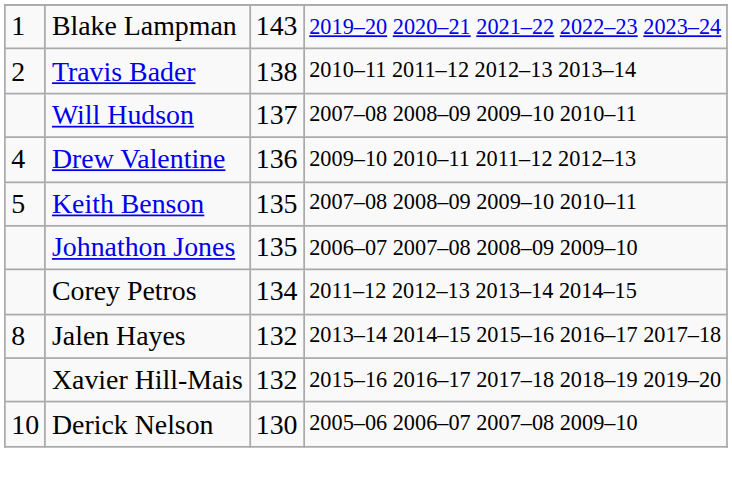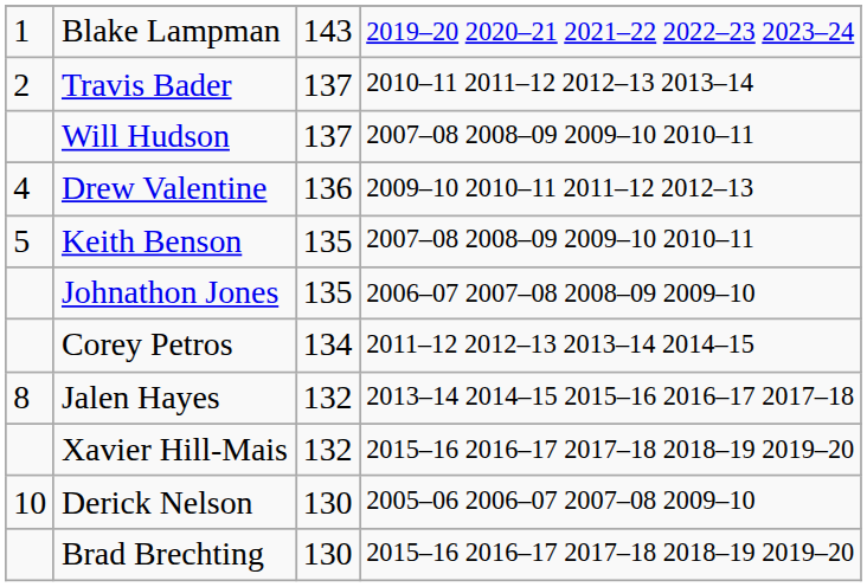 <table class="wikitable">
 <tr>
 </tr>
 <tr>
 <td>1</td>
 <td>Blake Lampman</td>
 <td>143</td>
 <td style="font-size:80%;"><a href='#'>2019–20</a> <a href='#'>2020–21</a> <a href='#'>2021–22</a> <a href='#'>2022–23</a> <a href='#'>2023–24</a></td>
 </tr>
 <tr>
 <td>2</td>
 <td><a href='#'>Travis Bader</a></td>
-<td>138</td>
+<td>137</td>
 <td style="font-size:80%;">2010–11 2011–12 2012–13 2013–14</td>
 </tr>
 <tr>
 <td></td>
 <td><a href='#'>Will Hudson</a></td>
 <td>137</td>
 <td style="font-size:80%;">2007–08 2008–09 2009–10 2010–11</td>
 </tr>
 <tr>
 <td>4</td>
 <td><a href='#'>Drew Valentine</a></td>
 <td>136</td>
 <td style="font-size:80%;">2009–10 2010–11 2011–12 2012–13</td>
 </tr>
 <tr>
 <td>5</td>
 <td><a href='#'>Keith Benson</a></td>
 <td>135</td>
 <td style="font-size:80%;">2007–08 2008–09 2009–10 2010–11</td>
 </tr>
 <tr>
 <td></td>
 <td><a href='#'>Johnathon Jones</a></td>
 <td>135</td>
 <td style="font-size:80%;">2006–07 2007–08 2008–09 2009–10</td>
 </tr>
 <tr>
 <td></td>
 <td>Corey Petros</td>
 <td>134</td>
 <td style="font-size:80%;">2011–12 2012–13 2013–14 2014–15</td>
 </tr>
 <tr>
 <td>8</td>
 <td>Jalen Hayes</td>
 <td>132</td>
 <td style="font-size:80%;">2013–14 2014–15 2015–16 2016–17 2017–18</td>
 </tr>
 <tr>
 <td></td>
 <td>Xavier Hill-Mais</td>
 <td>132</td>
 <td style="font-size:80%;">2015–16 2016–17 2017–18 2018–19 2019–20</td>
 </tr>
 <tr>
 <td>10</td>
 <td>Derick Nelson</td>
 <td>130</td>
 <td style="font-size:80%;">2005–06 2006–07 2007–08 2009–10</td>
 </tr>
+<tr>
+<td></td>
+<td>Brad Brechting</td>
+<td>130</td>
+<td style="font-size:80%;">2015–16 2016–17 2017–18 2018–19 2019–20</td>
+</tr>
 </table>
